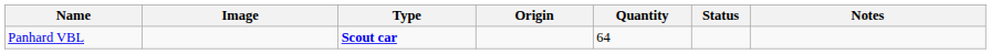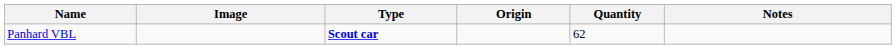 <table class="wikitable" style="width:90%;">
 <tr>
 <th width=14%>Name</th>
 <th width=20%>Image</th>
 <th width=14%>Type</th>
 <th width=12%>Origin</th>
 <th width=10%>Quantity</th>
-<th width=06%>Status</th>
 <th width=24%>Notes</th>
 </tr>
 <tr>
 <td><a href='#'>Panhard VBL</a></td>
 <td></td>
 <td><strong><a href='#'>Scout car</a></strong></td>
 <td></td>
-<td>64</td>
-<td></td>
+<td>62</td>
 <td></td>
 </tr>
 </table>
